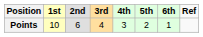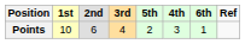 <table class="wikitable" style="font-size:85%; text-align:center">
 <tr>
 <th scope="row">Position</th>
 <td style="background:#ffffbf;"> <strong>1st</strong> </td>
 <td style="background:#dfdfdf;"> <strong>2nd</strong> </td>
 <td style="background:#ffdf9f;"> <strong>3rd</strong> </td>
+<td style="background:#dfffdf;"> <strong>5th</strong> </td>
 <td style="background:#dfffdf;"> <strong>4th</strong> </td>
-<td style="background:#dfffdf;"> <strong>5th</strong> </td>
 <td style="background:#dfffdf;"> <strong>6th</strong> </td>
 <td><strong>Ref</strong></td>
 </tr>
 <tr>
 <th scope="row">Points</th>
 <td style="background:#ffffbf;">10</td>
 <td style="background:#dfdfdf;">6</td>
 <td style="background:#ffdf9f;">4</td>
+<td style="background:#dfffdf;">2</td>
 <td style="background:#dfffdf;">3</td>
-<td style="background:#dfffdf;">2</td>
 <td style="background:#dfffdf;">1</td>
 <td></td>
 </tr>
 </table>
